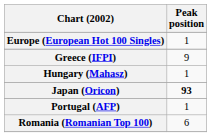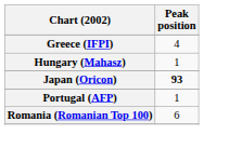 <table class="wikitable sortable plainrowheaders" style="text-align:center">
 <tr>
 <th scope="col">Chart (2002)</th>
 <th scope="col">Peak<br>position</th>
 </tr>
 <tr>
 </tr>
 <tr>
 </tr>
 <tr>
 </tr>
 <tr>
 </tr>
 <tr>
 </tr>
 <tr>
 </tr>
 <tr>
-<th scope="row">Europe (<a href='#'>European Hot 100 Singles</a>)</th>
-<td>1</td>
-</tr>
-<tr>
 </tr>
 <tr>
 </tr>
 <tr>
 </tr>
 <tr>
 <th scope="row">Greece (<a href='#'>IFPI</a>)</th>
-<td>9</td>
+<td>4</td>
 </tr>
 <tr>
 <th scope="row">Hungary (<a href='#'>Mahasz</a>)</th>
 <td>1</td>
 </tr>
 <tr>
 </tr>
 <tr>
 </tr>
 <tr>
 <th scope="row">Japan (<a href='#'>Oricon</a>)</th>
 <td><strong>93</strong></td>
 </tr>
 <tr>
 </tr>
 <tr>
 </tr>
 <tr>
 </tr>
 <tr>
 </tr>
 <tr>
 <th scope="row">Portugal (<a href='#'>AFP</a>)</th>
 <td>1</td>
 </tr>
 <tr>
 <th scope="row">Romania (<a href='#'>Romanian Top 100</a>)</th>
 <td>6</td>
 </tr>
 <tr>
 </tr>
 <tr>
 </tr>
 <tr>
 </tr>
 <tr>
 </tr>
 <tr>
 </tr>
 </table>
